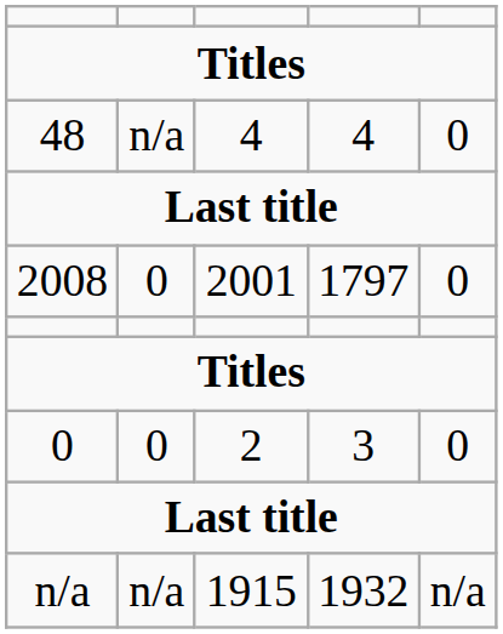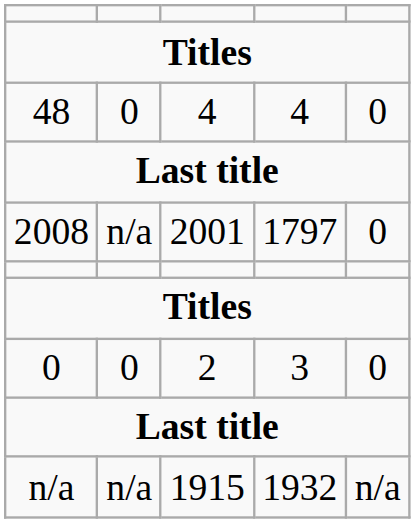 <table class="wikitable" border="0">
 <tr>
 <td></td>
 <td></td>
 <td></td>
 <td></td>
 <td></td>
 </tr>
 <tr>
 <td colspan="5" align="center"><strong>Titles</strong></td>
 </tr>
 <tr>
 <td align="center">48</td>
-<td align="center">n/a</td>
+<td align="center">0</td>
 <td align="center">4</td>
 <td align="center">4</td>
 <td align="center">0</td>
 </tr>
 <tr>
 <td colspan="5" align="center"><strong>Last title</strong></td>
 </tr>
 <tr>
 <td align="center">2008</td>
-<td align="center">0</td>
+<td align="center">n/a</td>
 <td align="center">2001</td>
 <td align="center">1797</td>
 <td align="center">0</td>
 </tr>
 <tr>
 <td></td>
 <td></td>
 <td></td>
 <td></td>
 <td></td>
 </tr>
 <tr>
 <td colspan="5" align="center"><strong>Titles</strong></td>
 </tr>
 <tr>
 <td align="center">0</td>
 <td align="center">0</td>
 <td align="center">2</td>
 <td align="center">3</td>
 <td align="center">0</td>
 </tr>
 <tr>
 <td colspan="5" align="center"><strong>Last title</strong></td>
 </tr>
 <tr>
 <td align="center">n/a</td>
 <td align="center">n/a</td>
 <td align="center">1915</td>
 <td align="center">1932</td>
 <td align="center">n/a</td>
 </tr>
 </table>
